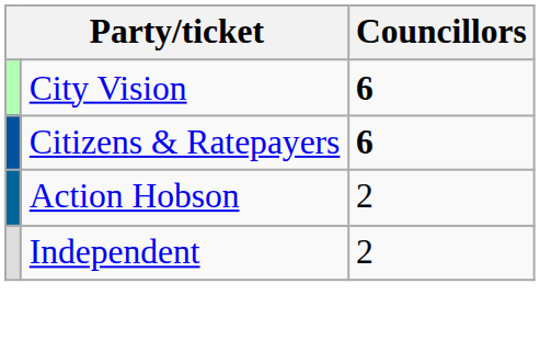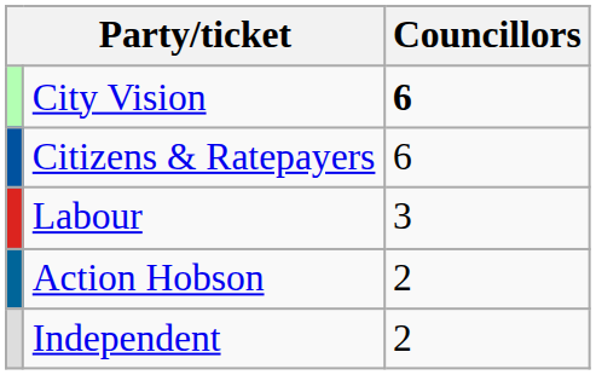 <table class="wikitable">
 <tr>
 <th colspan=2>Party/ticket</th>
 <th>Councillors</th>
 </tr>
 <tr>
 <td style="background:#B3FFB3"></td>
 <td><a href='#'>City Vision</a></td>
 <td><strong>6</strong></td>
 </tr>
 <tr>
 <td style="background:#00529F"></td>
 <td><a href='#'>Citizens & Ratepayers</a></td>
-<td><strong>6</strong></td>
+<td>6</td>
+</tr>
+<tr>
+<td style="background:#DC241f"></td>
+<td><a href='#'>Labour</a></td>
+<td>3</td>
 </tr>
 <tr>
 <td style="background:#006599"></td>
 <td><a href='#'>Action Hobson</a></td>
 <td>2</td>
 </tr>
 <tr>
 <td style="background:#DDDDDD"></td>
 <td><a href='#'>Independent</a></td>
 <td>2</td>
 </tr>
 </table>
